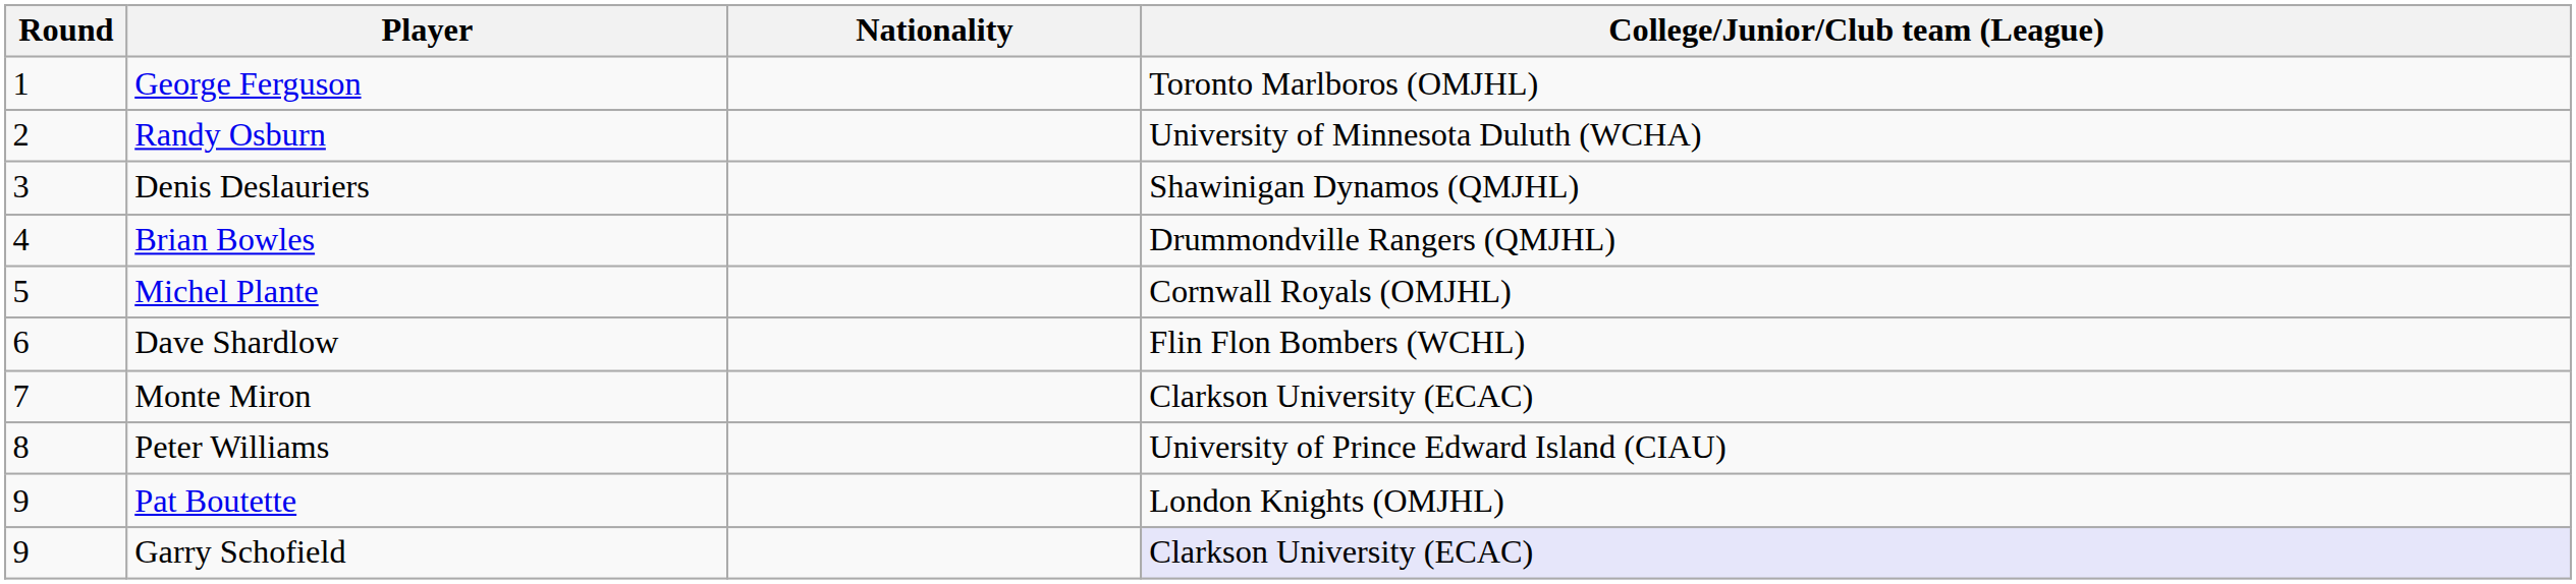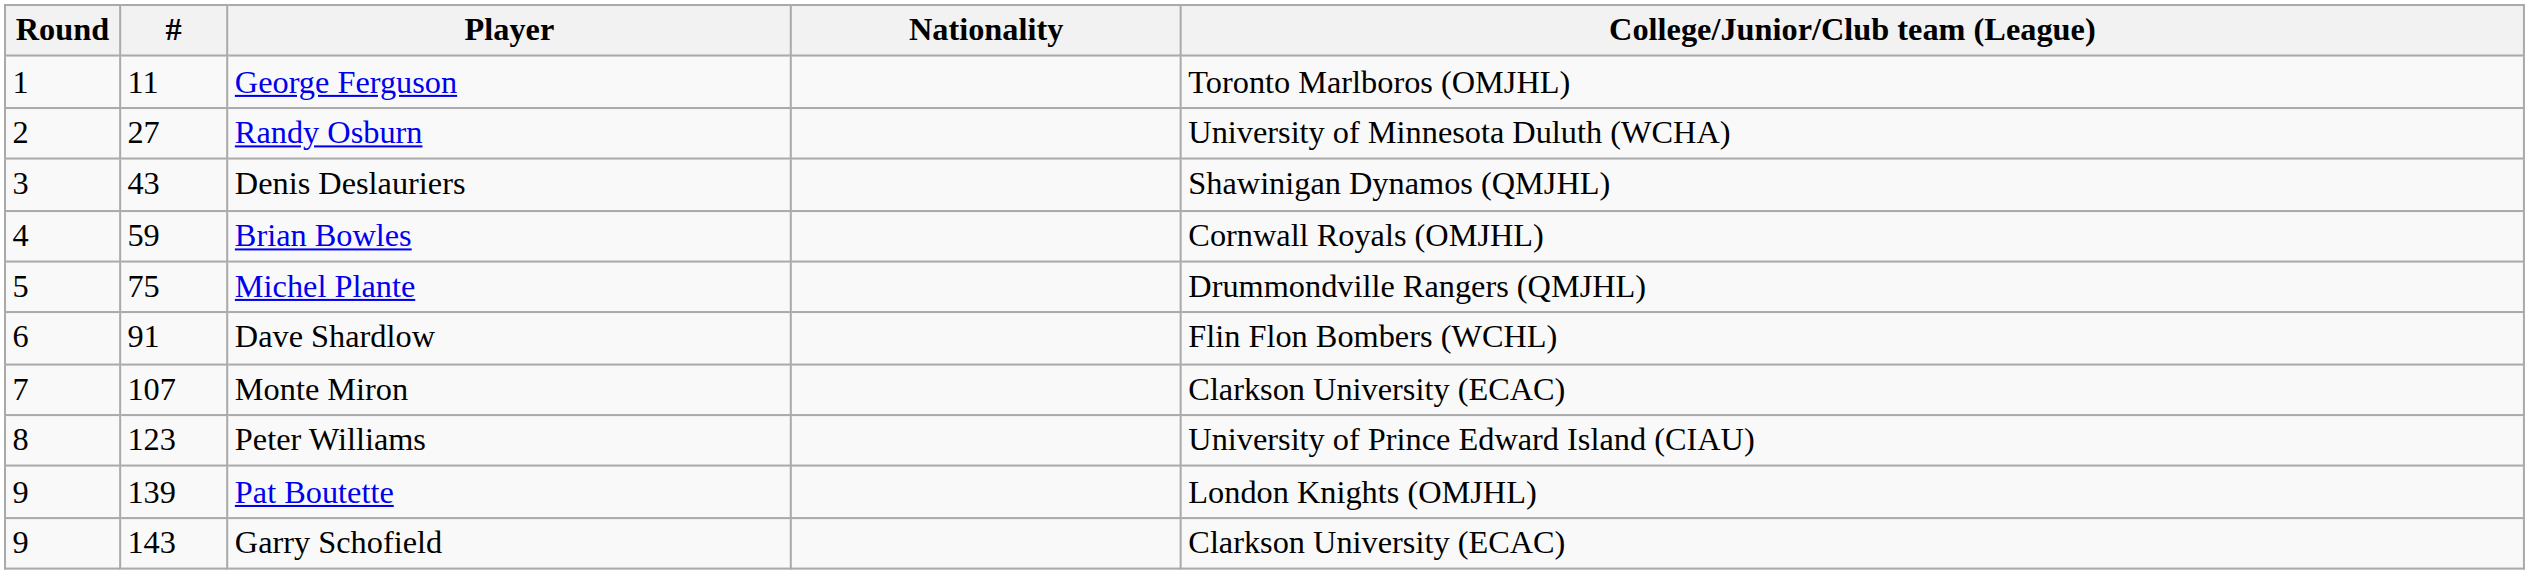 <table class="wikitable">
 <tr align="center">
 <th bgcolor="#DDDDFF" width="4.0%">Round</th>
+<th bgcolor="#DDDDFF" width="4.0%">#</th>
 <th bgcolor="#DDDDFF" width="21.0%">Player</th>
 <th bgcolor="#DDDDFF" width="14.5%">Nationality</th>
 <th bgcolor="#DDDDFF" width="50.0%">College/Junior/Club team (League)</th>
 </tr>
 <tr>
 <td>1</td>
+<td>11</td>
 <td><a href='#'>George Ferguson</a></td>
 <td></td>
 <td>Toronto Marlboros (OMJHL)</td>
 </tr>
 <tr>
 <td>2</td>
+<td>27</td>
 <td><a href='#'>Randy Osburn</a></td>
 <td></td>
 <td>University of Minnesota Duluth (WCHA)</td>
 </tr>
 <tr>
 <td>3</td>
+<td>43</td>
 <td>Denis Deslauriers</td>
 <td></td>
 <td>Shawinigan Dynamos (QMJHL)</td>
 </tr>
 <tr>
 <td>4</td>
+<td>59</td>
 <td><a href='#'>Brian Bowles</a></td>
+<td></td>
+<td>Cornwall Royals (OMJHL)</td>
+</tr>
+<tr>
+<td>5</td>
+<td>75</td>
+<td><a href='#'>Michel Plante</a></td>
 <td></td>
 <td>Drummondville Rangers (QMJHL)</td>
 </tr>
 <tr>
-<td>5</td>
-<td><a href='#'>Michel Plante</a></td>
-<td></td>
-<td>Cornwall Royals (OMJHL)</td>
-</tr>
-<tr>
 <td>6</td>
+<td>91</td>
 <td>Dave Shardlow</td>
 <td></td>
 <td>Flin Flon Bombers (WCHL)</td>
 </tr>
 <tr>
 <td>7</td>
+<td>107</td>
 <td>Monte Miron</td>
 <td></td>
 <td>Clarkson University (ECAC)</td>
 </tr>
 <tr>
 <td>8</td>
+<td>123</td>
 <td>Peter Williams</td>
 <td></td>
 <td>University of Prince Edward Island (CIAU)</td>
 </tr>
 <tr>
 <td>9</td>
+<td>139</td>
 <td><a href='#'>Pat Boutette</a></td>
 <td></td>
 <td>London Knights (OMJHL)</td>
 </tr>
 <tr>
 <td>9</td>
+<td>143</td>
 <td>Garry Schofield</td>
 <td></td>
-<td style="background: lavender;">Clarkson University (ECAC)</td>
+<td>Clarkson University (ECAC)</td>
 </tr>
 </table>
